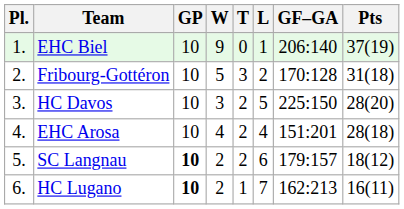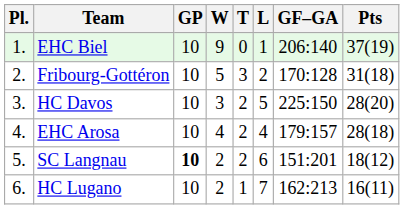 <table class="wikitable">
 <tr>
 <th>Pl.</th>
 <th>Team</th>
 <th>GP</th>
 <th>W</th>
 <th>T</th>
 <th>L</th>
 <th>GF–GA</th>
 <th>Pts</th>
 </tr>
 <tr align="center " bgcolor="#e6fae6">
 <td>1.</td>
 <td align="left"><a href='#'>EHC Biel</a></td>
 <td>10</td>
 <td>9</td>
 <td>0</td>
 <td>1</td>
 <td>206:140</td>
 <td>37(19)</td>
 </tr>
 <tr align="center "  bgcolor="#FFFFFF">
 <td>2.</td>
 <td align="left"><a href='#'>Fribourg-Gottéron</a></td>
 <td>10</td>
 <td>5</td>
 <td>3</td>
 <td>2</td>
 <td>170:128</td>
 <td>31(18)</td>
 </tr>
 <tr align="center "  bgcolor="#FFFFFF">
 <td>3.</td>
 <td align="left"><a href='#'>HC Davos</a></td>
 <td>10</td>
 <td>3</td>
 <td>2</td>
 <td>5</td>
 <td>225:150</td>
 <td>28(20)</td>
 </tr>
 <tr align="center "  bgcolor="#FFFFFF">
 <td>4.</td>
 <td align="left"><a href='#'>EHC Arosa</a></td>
 <td>10</td>
 <td>4</td>
 <td>2</td>
 <td>4</td>
-<td>151:201</td>
+<td>179:157</td>
 <td>28(18)</td>
 </tr>
 <tr align="center " bgcolor="#FFFFFF">
 <td>5.</td>
 <td align="left"><a href='#'>SC Langnau</a></td>
 <td><strong>10</strong></td>
 <td>2</td>
 <td>2</td>
 <td>6</td>
-<td>179:157</td>
+<td>151:201</td>
 <td>18(12)</td>
 </tr>
 <tr align="center "  bgcolor="#FFFFFF">
 <td>6.</td>
 <td align="left"><a href='#'>HC Lugano</a></td>
-<td><strong>10</strong></td>
+<td>10</td>
 <td>2</td>
 <td>1</td>
 <td>7</td>
 <td>162:213</td>
 <td>16(11)</td>
 </tr>
 </table>
